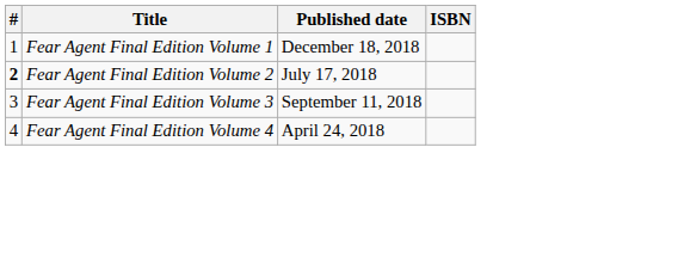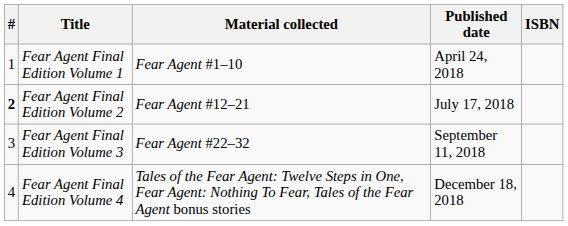 <table class="wikitable">
 <tr>
 <th>#</th>
 <th>Title</th>
+<th>Material collected</th>
 <th>Published date</th>
 <th>ISBN</th>
 </tr>
 <tr>
 <td>1</td>
 <td><em>Fear Agent Final Edition Volume 1</em></td>
-<td>December 18, 2018</td>
+<td><em>Fear Agent</em> #1–10</td>
+<td>April 24, 2018</td>
 <td></td>
 </tr>
 <tr>
 <td><strong>2</strong></td>
 <td><em>Fear Agent Final Edition Volume 2</em></td>
+<td><em>Fear Agent</em> #12–21</td>
 <td>July 17, 2018</td>
 <td></td>
 </tr>
 <tr>
 <td>3</td>
 <td><em>Fear Agent Final Edition Volume 3</em></td>
+<td><em>Fear Agent</em> #22–32</td>
 <td>September 11, 2018</td>
 <td></td>
 </tr>
 <tr>
 <td>4</td>
 <td><em>Fear Agent Final Edition Volume 4</em></td>
-<td>April 24, 2018</td>
+<td><em>Tales of the Fear Agent: Twelve Steps in One, Fear Agent: Nothing To Fear, Tales of the Fear Agent</em> bonus stories</td>
+<td>December 18, 2018</td>
 <td></td>
 </tr>
 </table>
